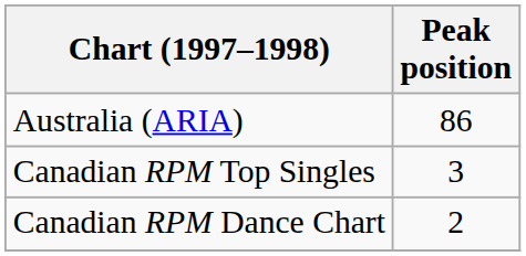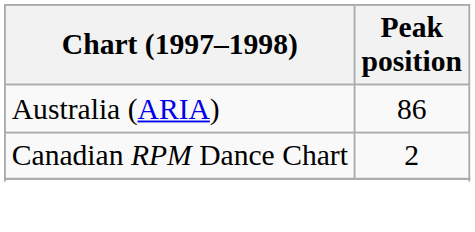 <table class="wikitable sortable">
 <tr>
 <th>Chart (1997–1998)</th>
 <th>Peak<br>position</th>
 </tr>
 <tr>
 <td>Australia (<a href='#'>ARIA</a>)</td>
 <td align="center">86</td>
-</tr>
-<tr>
-<td>Canadian <em>RPM</em> Top Singles</td>
-<td align="center">3</td>
 </tr>
 <tr>
 <td>Canadian <em>RPM</em> Dance Chart</td>
 <td align="center">2</td>
 </tr>
 <tr>
 </tr>
 <tr>
 </tr>
 <tr>
 </tr>
 <tr>
 </tr>
 <tr>
 </tr>
 <tr>
 </tr>
 <tr>
 </tr>
 <tr>
 </tr>
 <tr>
 </tr>
 <tr>
 </tr>
 <tr>
 </tr>
 </table>
